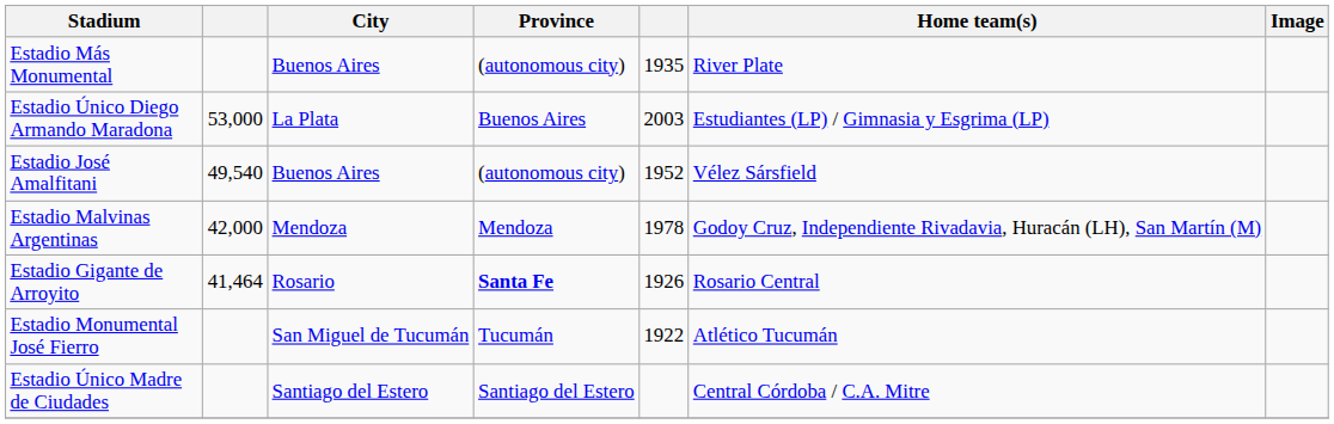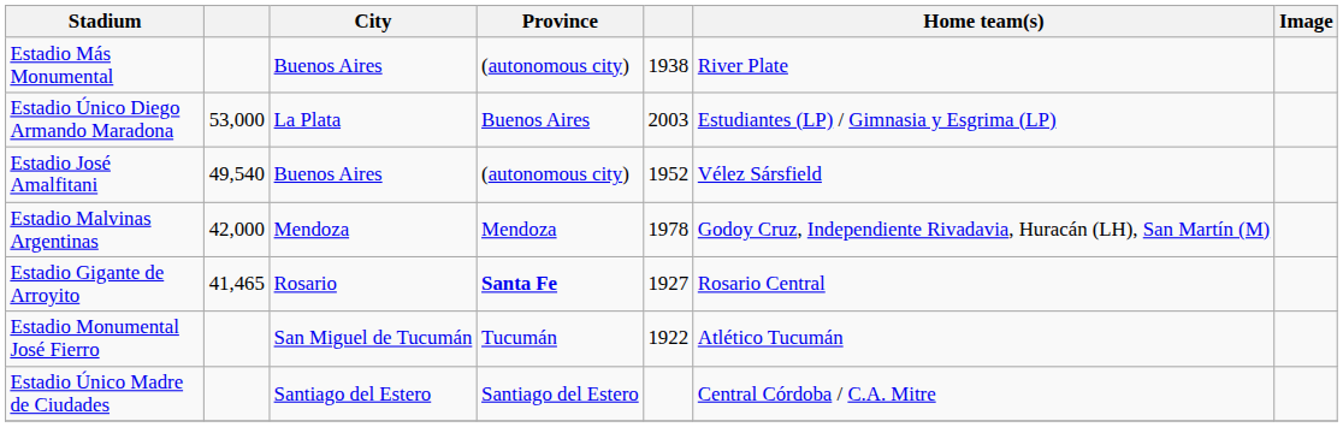 <table class="wikitable sortable">
 <tr>
 <th width= 150px>Stadium</th>
 <th></th>
 <th>City</th>
 <th>Province</th>
 <th></th>
 <th>Home team(s)</th>
 <th>Image</th>
 </tr>
 <tr>
 <td><a href='#'>Estadio Más Monumental</a></td>
 <td></td>
 <td><a href='#'>Buenos Aires</a></td>
 <td>(<a href='#'>autonomous city</a>)</td>
-<td align=center>1935</td>
+<td align=center>1938</td>
 <td><a href='#'>River Plate</a> </td>
 <td></td>
 </tr>
 <tr>
 <td><a href='#'>Estadio Único Diego Armando Maradona</a></td>
 <td align=center>53,000</td>
 <td><a href='#'>La Plata</a></td>
 <td><a href='#'>Buenos Aires</a></td>
 <td align=center>2003</td>
 <td><a href='#'>Estudiantes (LP)</a> / <a href='#'>Gimnasia y Esgrima (LP)</a> </td>
 <td></td>
 </tr>
 <tr>
 <td><a href='#'>Estadio José Amalfitani</a></td>
 <td align="center">49,540</td>
 <td><a href='#'>Buenos Aires</a></td>
 <td>(<a href='#'>autonomous city</a>)</td>
 <td align="center">1952</td>
 <td><a href='#'>Vélez Sársfield</a> </td>
 <td></td>
 </tr>
 <tr>
 <td><a href='#'>Estadio Malvinas Argentinas</a></td>
 <td align=center>42,000</td>
 <td><a href='#'>Mendoza</a></td>
 <td><a href='#'>Mendoza</a></td>
 <td align=center>1978</td>
 <td><a href='#'>Godoy Cruz</a>, <a href='#'>Independiente Rivadavia</a>, Huracán (LH), <a href='#'>San Martín (M)</a> </td>
 <td></td>
 </tr>
 <tr>
 <td><a href='#'>Estadio Gigante de Arroyito</a></td>
-<td align=center>41,464</td>
+<td align=center>41,465</td>
 <td><a href='#'>Rosario</a></td>
 <td><strong><a href='#'>Santa Fe</a></strong></td>
-<td align=center>1926</td>
+<td align=center>1927</td>
 <td><a href='#'>Rosario Central</a> </td>
 <td></td>
 </tr>
 <tr>
 <td><a href='#'>Estadio Monumental José Fierro</a></td>
 <td></td>
 <td><a href='#'>San Miguel de Tucumán</a></td>
 <td><a href='#'>Tucumán</a></td>
 <td align=center>1922</td>
 <td><a href='#'>Atlético Tucumán</a></td>
 <td></td>
 </tr>
 <tr>
 <td><a href='#'>Estadio Único Madre de Ciudades</a></td>
 <td></td>
 <td><a href='#'>Santiago del Estero</a></td>
 <td><a href='#'>Santiago del Estero</a></td>
 <td></td>
 <td><a href='#'>Central Córdoba</a> / <a href='#'>C.A. Mitre</a> </td>
 <td></td>
 </tr>
 <tr>
 </tr>
 </table>
